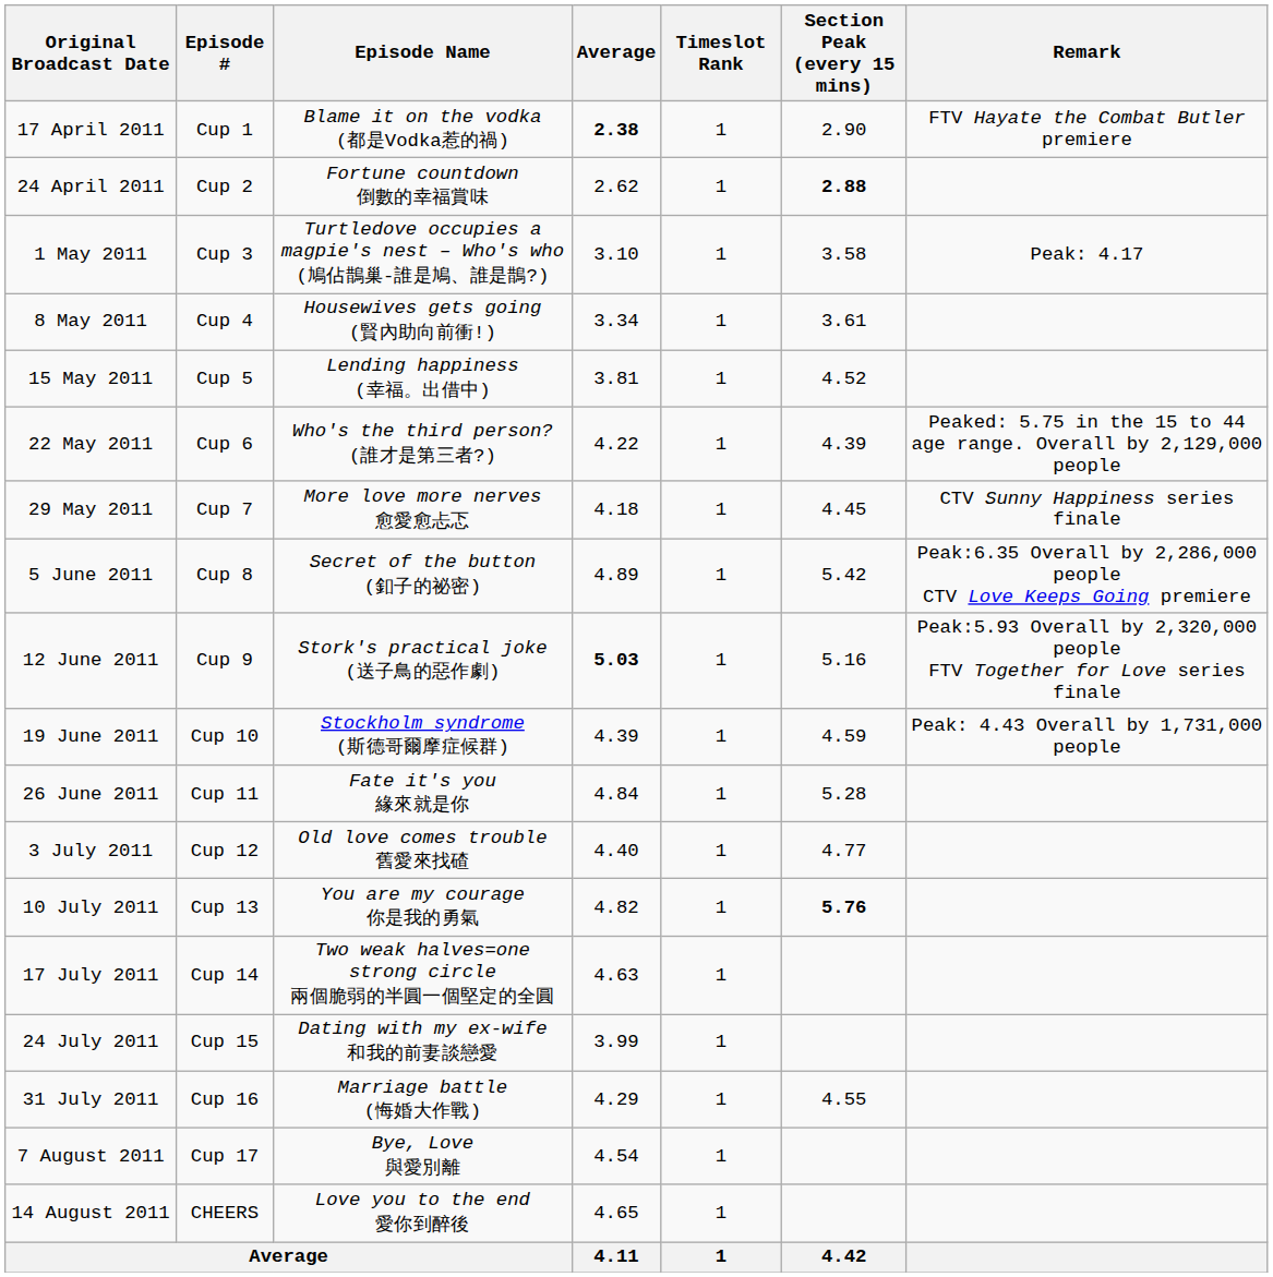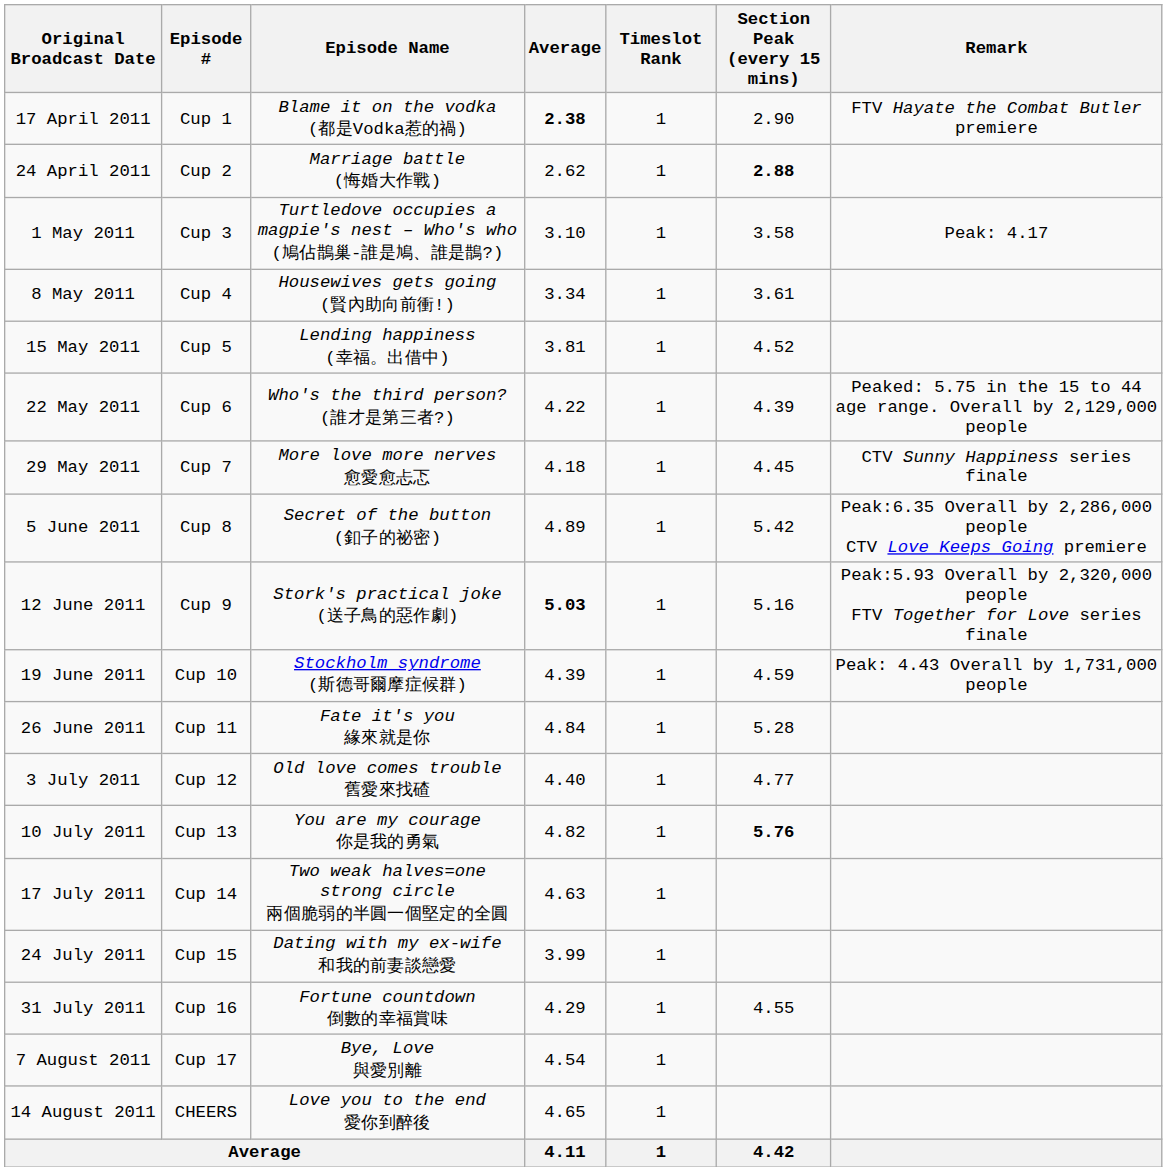 <table class="wikitable" style="text-align:center">
 <tr>
 <th>Original Broadcast Date</th>
 <th>Episode #</th>
 <th width=200>Episode Name</th>
 <th>Average</th>
 <th>Timeslot Rank</th>
 <th width=80>Section Peak (every 15 mins)</th>
 <th>Remark</th>
 </tr>
 <tr>
 <td>17 April 2011</td>
 <td>Cup 1</td>
 <td><em>Blame it on the vodka</em><br>(都是Vodka惹的禍)</td>
 <td><span><strong>2.38</strong></span></td>
 <td>1</td>
 <td>2.90</td>
 <td>FTV <em>Hayate the Combat Butler</em> premiere</td>
 </tr>
 <tr>
 <td>24 April 2011</td>
 <td>Cup 2</td>
-<td><em>Fortune countdown</em><br>倒數的幸福賞味</td>
+<td><em>Marriage battle</em><br>(悔婚大作戰)</td>
 <td>2.62</td>
 <td>1</td>
 <td><span><strong>2.88</strong></span></td>
 <td></td>
 </tr>
 <tr>
 <td>1 May 2011</td>
 <td>Cup 3</td>
 <td><em>Turtledove occupies a magpie's nest – Who's who</em><br>(鳩佔鵲巢-誰是鳩、誰是鵲?)</td>
 <td>3.10</td>
 <td>1</td>
 <td>3.58</td>
 <td>Peak: 4.17</td>
 </tr>
 <tr>
 <td>8 May 2011</td>
 <td>Cup 4</td>
 <td><em>Housewives gets going</em><br>(賢內助向前衝!)</td>
 <td>3.34</td>
 <td>1</td>
 <td>3.61</td>
 <td></td>
 </tr>
 <tr>
 <td>15 May 2011</td>
 <td>Cup 5</td>
 <td><em>Lending happiness</em><br>(幸福。出借中)</td>
 <td>3.81</td>
 <td>1</td>
 <td>4.52</td>
 <td></td>
 </tr>
 <tr>
 <td>22 May 2011</td>
 <td>Cup 6</td>
 <td><em>Who's the third person?</em><br>(誰才是第三者?)</td>
 <td>4.22</td>
 <td>1</td>
 <td>4.39</td>
 <td>Peaked: 5.75 in the 15 to 44 age range. Overall by 2,129,000 people</td>
 </tr>
 <tr>
 <td>29 May 2011</td>
 <td>Cup 7</td>
 <td><em>More love more nerves</em><br>愈愛愈忐忑</td>
 <td>4.18</td>
 <td>1</td>
 <td>4.45</td>
 <td>CTV <em>Sunny Happiness</em> series finale</td>
 </tr>
 <tr>
 <td>5 June 2011</td>
 <td>Cup 8</td>
 <td><em>Secret of the button</em><br>(釦子的祕密)</td>
 <td>4.89</td>
 <td>1</td>
 <td>5.42</td>
 <td>Peak:6.35 Overall by 2,286,000 people<br>CTV <em><a href='#'>Love Keeps Going</a></em> premiere</td>
 </tr>
 <tr>
 <td>12 June 2011</td>
 <td>Cup 9</td>
 <td><em>Stork's practical joke</em><br>(送子鳥的惡作劇)</td>
 <td><span><strong>5.03</strong></span></td>
 <td>1</td>
 <td>5.16</td>
 <td>Peak:5.93 Overall by 2,320,000 people<br>FTV <em>Together for Love</em> series finale</td>
 </tr>
 <tr>
 <td>19 June 2011</td>
 <td>Cup 10</td>
 <td><em><a href='#'>Stockholm syndrome</a></em><br>(斯德哥爾摩症候群)</td>
 <td>4.39</td>
 <td>1</td>
 <td>4.59</td>
 <td>Peak: 4.43 Overall by 1,731,000 people</td>
 </tr>
 <tr>
 <td>26 June 2011</td>
 <td>Cup 11</td>
 <td><em>Fate it's you</em><br>緣來就是你</td>
 <td>4.84</td>
 <td>1</td>
 <td>5.28</td>
 <td></td>
 </tr>
 <tr>
 <td>3 July 2011</td>
 <td>Cup 12</td>
 <td><em>Old love comes trouble</em><br>舊愛來找碴</td>
 <td>4.40</td>
 <td>1</td>
 <td>4.77</td>
 <td></td>
 </tr>
 <tr>
 <td>10 July 2011</td>
 <td>Cup 13</td>
 <td><em>You are my courage</em><br>你是我的勇氣</td>
 <td>4.82</td>
 <td>1</td>
 <td><span><strong>5.76</strong></span></td>
 <td></td>
 </tr>
 <tr>
 <td>17 July 2011</td>
 <td>Cup 14</td>
 <td><em>Two weak halves=one strong circle</em><br>兩個脆弱的半圓一個堅定的全圓</td>
 <td>4.63</td>
 <td>1</td>
 <td></td>
 <td></td>
 </tr>
 <tr>
 <td>24 July 2011</td>
 <td>Cup 15</td>
 <td><em>Dating with my ex-wife</em><br>和我的前妻談戀愛</td>
 <td>3.99</td>
 <td>1</td>
 <td></td>
 <td></td>
 </tr>
 <tr>
 <td>31 July 2011</td>
 <td>Cup 16</td>
-<td><em>Marriage battle</em><br>(悔婚大作戰)</td>
+<td><em>Fortune countdown</em><br>倒數的幸福賞味</td>
 <td>4.29</td>
 <td>1</td>
 <td>4.55</td>
 <td></td>
 </tr>
 <tr>
 <td>7 August 2011</td>
 <td>Cup 17</td>
 <td><em>Bye, Love</em><br>與愛別離</td>
 <td>4.54</td>
 <td>1</td>
 <td></td>
 <td></td>
 </tr>
 <tr>
 <td>14 August 2011</td>
 <td>CHEERS</td>
 <td><em>Love you to the end</em><br>愛你到醉後</td>
 <td>4.65</td>
 <td>1</td>
 <td></td>
 <td></td>
 </tr>
 <tr>
 <th colspan="3">Average</th>
 <th>4.11</th>
 <th>1</th>
 <th>4.42</th>
 <th></th>
 </tr>
 </table>
